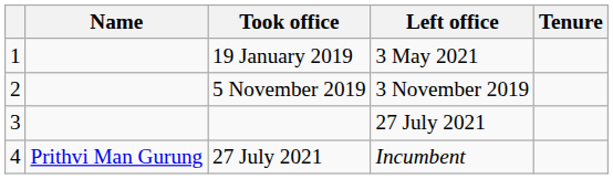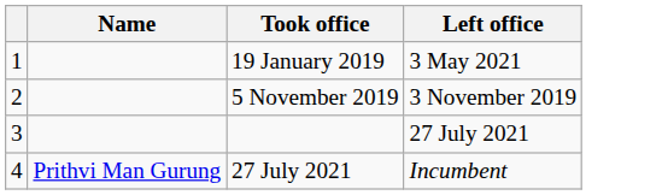 <table class="wikitable sortable">
 <tr>
 <th></th>
 <th>Name</th>
 <th>Took office</th>
 <th>Left office</th>
-<th>Tenure</th>
 </tr>
 <tr>
 <td>1</td>
 <td></td>
 <td>19 January 2019</td>
 <td>3 May 2021</td>
-<td></td>
 </tr>
 <tr>
 <td>2</td>
 <td></td>
 <td>5 November 2019</td>
 <td>3 November 2019</td>
-<td></td>
 </tr>
 <tr>
 <td>3</td>
 <td></td>
 <td></td>
 <td>27 July 2021</td>
-<td></td>
 </tr>
 <tr>
 <td>4</td>
 <td><a href='#'>Prithvi Man Gurung</a></td>
 <td>27 July 2021</td>
 <td><em>Incumbent</em></td>
-<td></td>
 </tr>
 </table>
